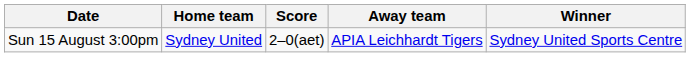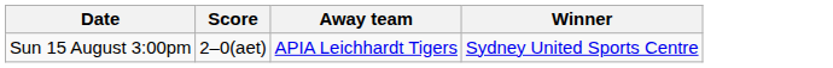 <table class="wikitable">
 <tr>
 <th>Date</th>
-<th>Home team</th>
 <th>Score</th>
 <th>Away team</th>
 <th>Winner</th>
 </tr>
 <tr>
 <td>Sun 15 August 3:00pm</td>
-<td><a href='#'>Sydney United</a></td>
 <td>2–0(aet)</td>
 <td><a href='#'>APIA Leichhardt Tigers</a></td>
 <td><a href='#'>Sydney United Sports Centre</a></td>
 </tr>
 </table>
